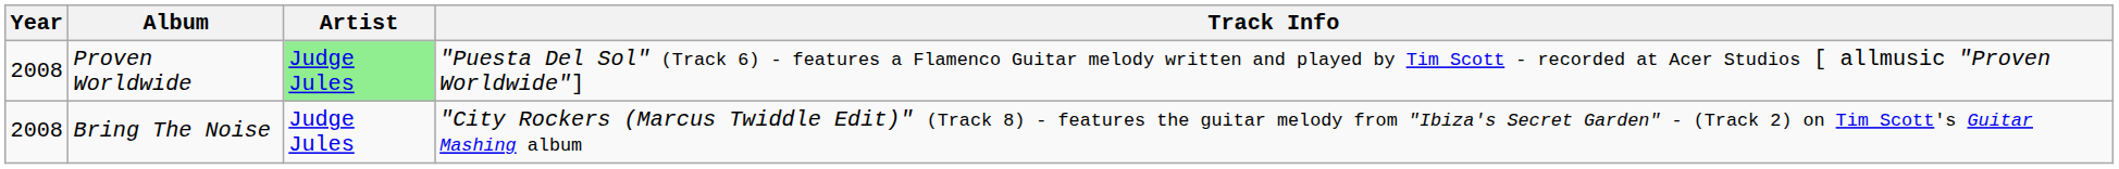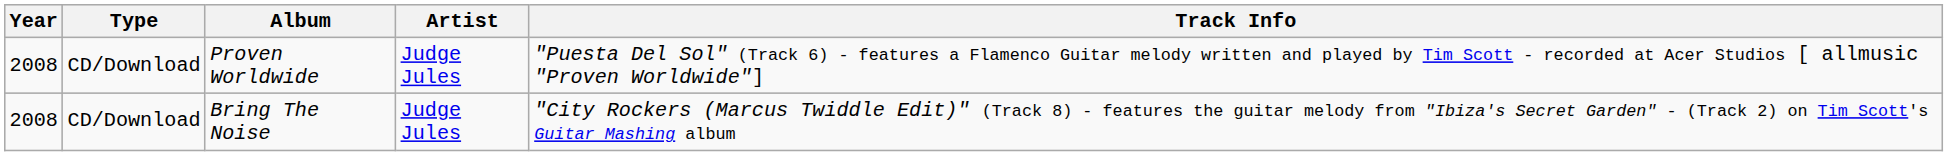 <table class="wikitable">
 <tr>
 <th>Year</th>
+<th>Type</th>
 <th>Album</th>
 <th>Artist</th>
 <th>Track Info</th>
 </tr>
 <tr>
 <td>2008</td>
+<td>CD/Download</td>
 <td><em>Proven Worldwide</em></td>
-<td style="background: lightgreen;"><a href='#'>Judge Jules</a></td>
+<td><a href='#'>Judge Jules</a></td>
 <td><em>"Puesta Del Sol"</em><small> (Track 6) - features a Flamenco Guitar melody written and played by <a href='#'>Tim Scott</a> - recorded at Acer Studios</small> [ allmusic  <em>"Proven Worldwide"</em>]</td>
 </tr>
 <tr>
 <td>2008</td>
+<td>CD/Download</td>
 <td><em>Bring The Noise</em></td>
 <td><a href='#'>Judge Jules</a></td>
 <td><em>"City Rockers (Marcus Twiddle Edit)"</em> <small> (Track 8) - features the guitar melody from <em>"Ibiza's Secret Garden"</em> - (Track 2) on <a href='#'>Tim Scott</a>'s <em><a href='#'>Guitar Mashing</a></em> album</small></td>
 </tr>
 </table>
